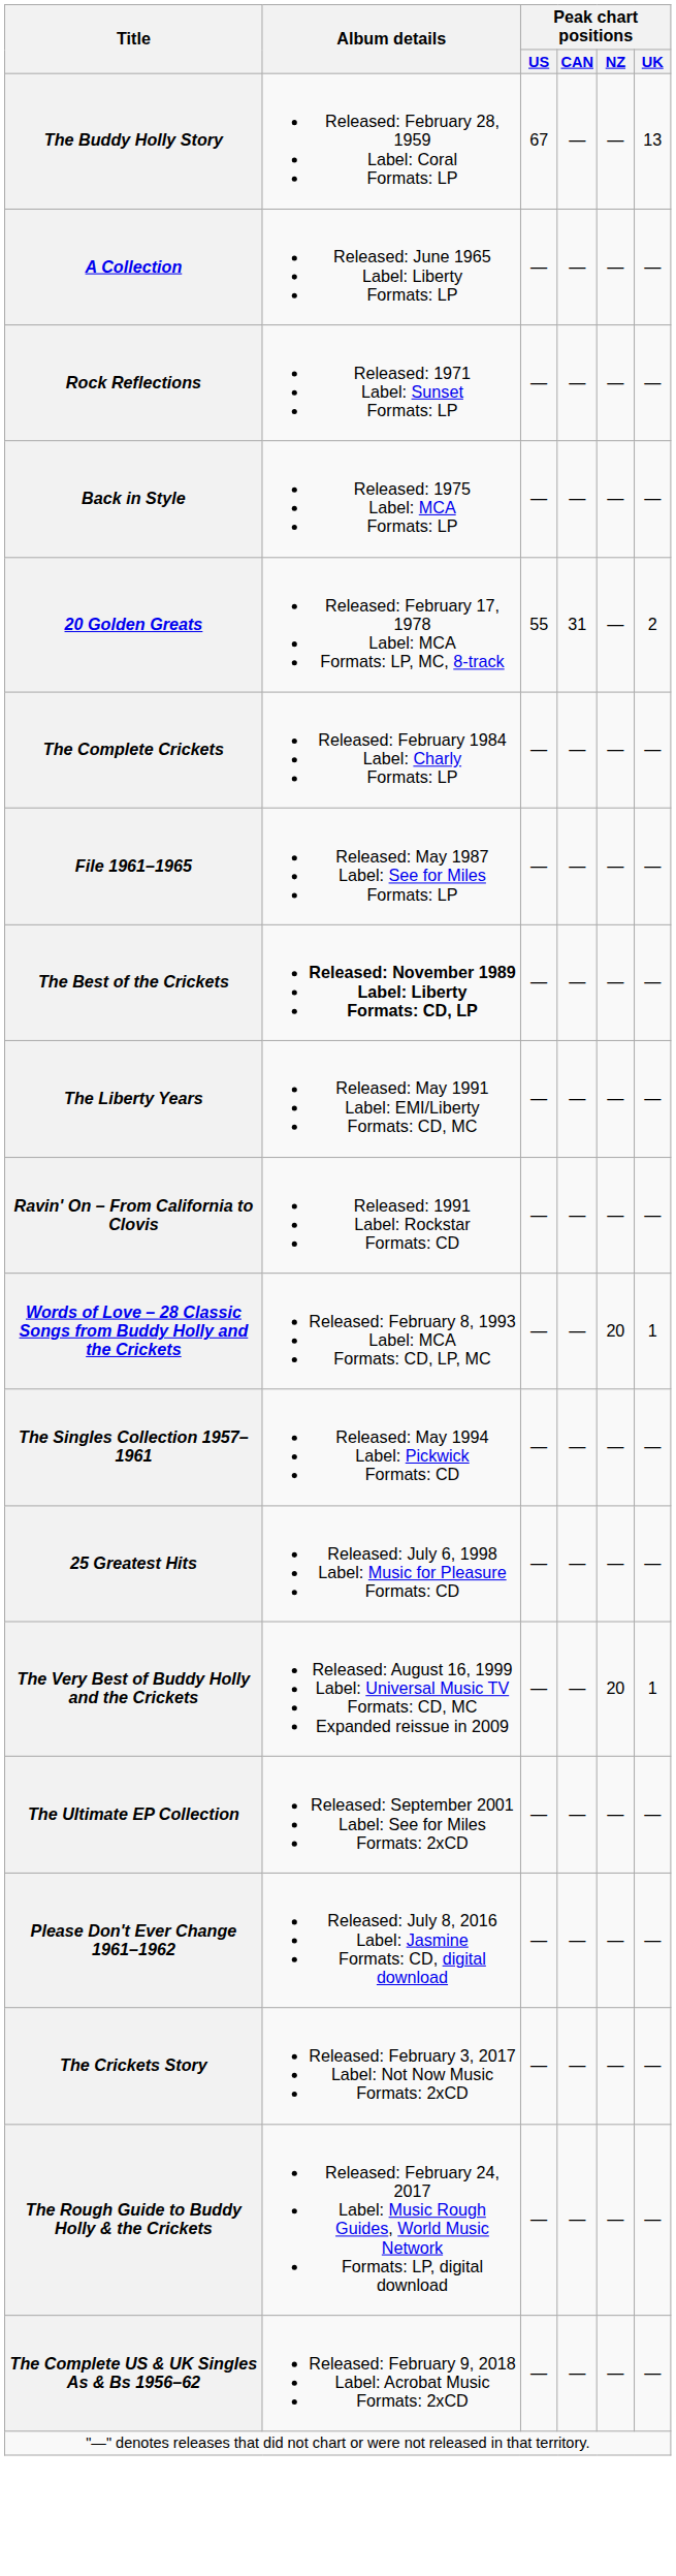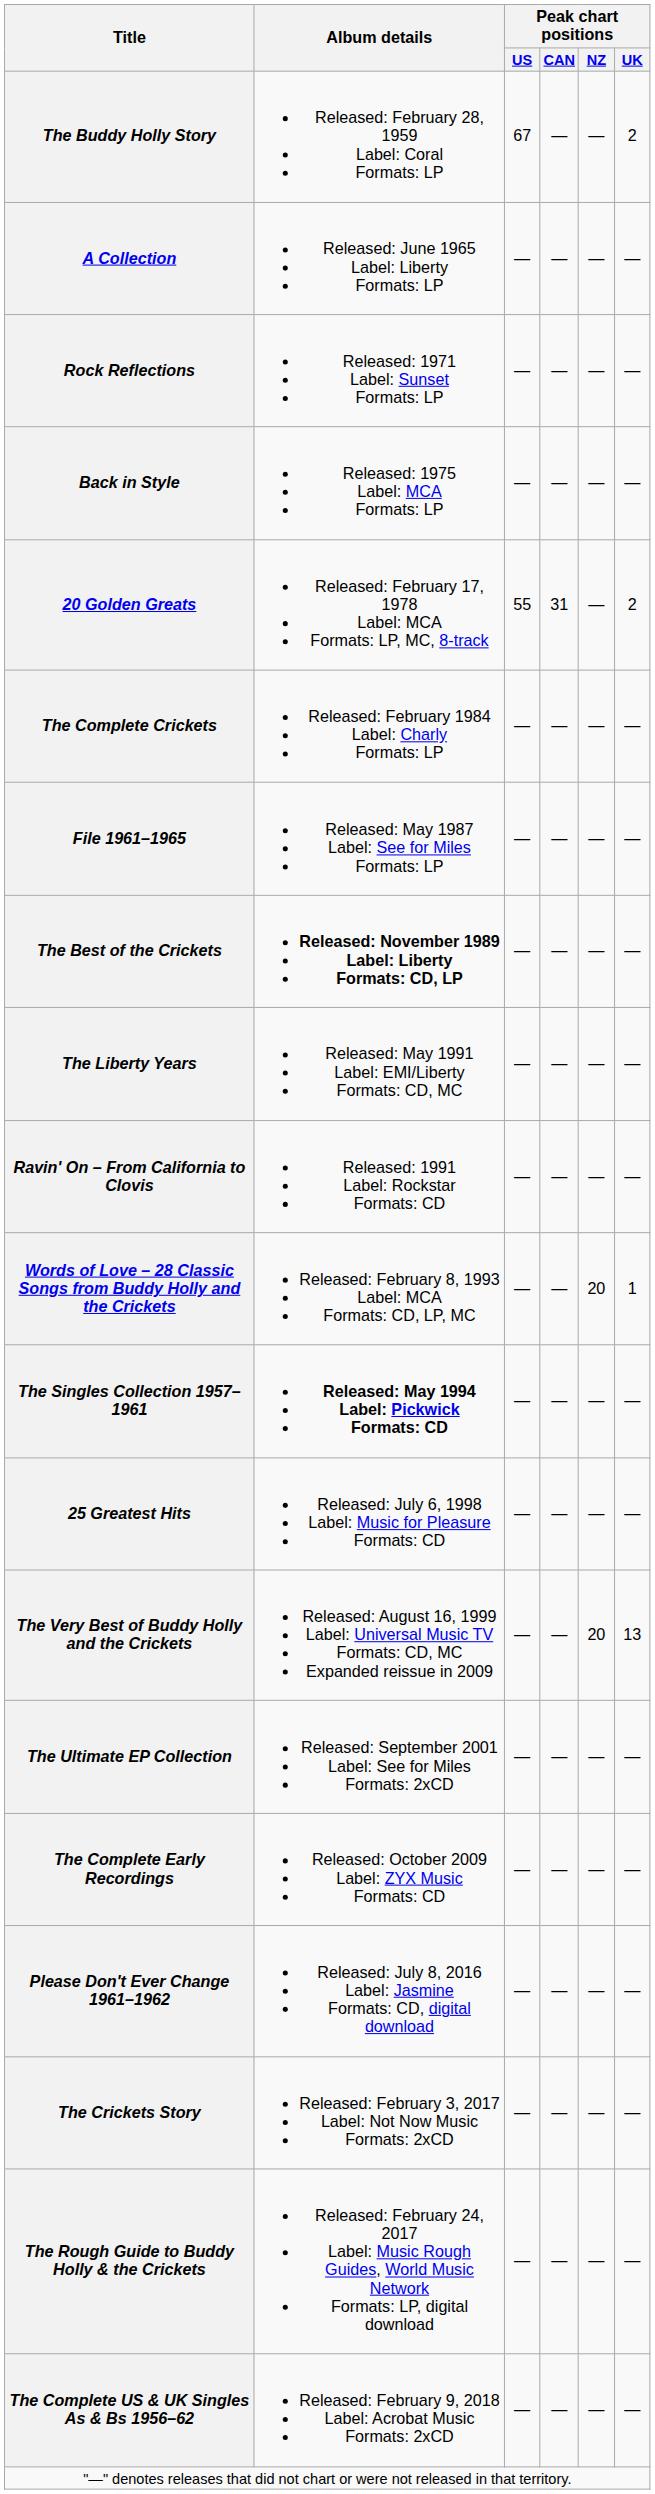 <table class="wikitable plainrowheaders" style="text-align:center;">
 <tr>
 <th rowspan="2" scope="col" style="width:15em;">Title</th>
 <th rowspan="2" scope="col" style="width:15em;">Album details</th>
 <th colspan="4">Peak chart positions</th>
 </tr>
 <tr>
 <th scope="col" style="width:2em;font-size:90%;"><a href='#'>US</a><br></th>
 <th scope="col" style="width:2em;font-size:90%;"><a href='#'>CAN</a><br></th>
 <th scope="col" style="width:2em;font-size:90%;"><a href='#'>NZ</a><br></th>
 <th scope="col" style="width:2em;font-size:90%;"><a href='#'>UK</a><br></th>
 </tr>
 <tr>
 <th scope="row"><em>The Buddy Holly Story</em></th>
 <td><br><ul><li>Released: February 28, 1959</li><li>Label: Coral</li><li>Formats: LP</li></ul></td>
 <td>67</td>
 <td>—</td>
 <td>—</td>
-<td>13</td>
+<td>2</td>
 </tr>
 <tr>
 <th scope="row"><em><a href='#'>A Collection</a></em></th>
 <td><br><ul><li>Released: June 1965</li><li>Label: Liberty</li><li>Formats: LP</li></ul></td>
 <td>—</td>
 <td>—</td>
 <td>—</td>
 <td>—</td>
 </tr>
 <tr>
 <th scope="row"><em>Rock Reflections</em></th>
 <td><br><ul><li>Released: 1971</li><li>Label: <a href='#'>Sunset</a></li><li>Formats: LP</li></ul></td>
 <td>—</td>
 <td>—</td>
 <td>—</td>
 <td>—</td>
 </tr>
 <tr>
 <th scope="row"><em>Back in Style</em></th>
 <td><br><ul><li>Released: 1975</li><li>Label: <a href='#'>MCA</a></li><li>Formats: LP</li></ul></td>
 <td>—</td>
 <td>—</td>
 <td>—</td>
 <td>—</td>
 </tr>
 <tr>
 <th scope="row"><em><a href='#'>20 Golden Greats</a></em></th>
 <td><br><ul><li>Released: February 17, 1978</li><li>Label: MCA</li><li>Formats: LP, MC, <a href='#'>8-track</a></li></ul></td>
 <td>55</td>
 <td>31</td>
 <td>—</td>
 <td>2</td>
 </tr>
 <tr>
 <th scope="row"><em>The Complete Crickets</em></th>
 <td><br><ul><li>Released: February 1984</li><li>Label: <a href='#'>Charly</a></li><li>Formats: LP</li></ul></td>
 <td>—</td>
 <td>—</td>
 <td>—</td>
 <td>—</td>
 </tr>
 <tr>
 <th scope="row"><em>File 1961–1965</em></th>
 <td><br><ul><li>Released: May 1987</li><li>Label: <a href='#'>See for Miles</a></li><li>Formats: LP</li></ul></td>
 <td>—</td>
 <td>—</td>
 <td>—</td>
 <td>—</td>
 </tr>
 <tr>
 <th scope="row"><em>The Best of the Crickets</em></th>
 <td><strong><br><ul><li>Released: November 1989</li><li>Label: Liberty</li><li>Formats: CD, LP</li></ul></strong></td>
 <td>—</td>
 <td>—</td>
 <td>—</td>
 <td>—</td>
 </tr>
 <tr>
 <th scope="row"><em>The Liberty Years</em></th>
 <td><br><ul><li>Released: May 1991</li><li>Label: EMI/Liberty</li><li>Formats: CD, MC</li></ul></td>
 <td>—</td>
 <td>—</td>
 <td>—</td>
 <td>—</td>
 </tr>
 <tr>
 <th scope="row"><em>Ravin' On – From California to Clovis</em></th>
 <td><br><ul><li>Released: 1991</li><li>Label: Rockstar</li><li>Formats: CD</li></ul></td>
 <td>—</td>
 <td>—</td>
 <td>—</td>
 <td>—</td>
 </tr>
 <tr>
 <th scope="row"><em><a href='#'>Words of Love – 28 Classic Songs from Buddy Holly and the Crickets</a></em></th>
 <td><br><ul><li>Released: February 8, 1993</li><li>Label: MCA</li><li>Formats: CD, LP, MC</li></ul></td>
 <td>—</td>
 <td>—</td>
 <td>20</td>
 <td>1</td>
 </tr>
 <tr>
 <th scope="row"><em>The Singles Collection 1957–1961</em></th>
-<td><br><ul><li>Released: May 1994</li><li>Label: <a href='#'>Pickwick</a></li><li>Formats: CD</li></ul></td>
+<td><strong><br><ul><li>Released: May 1994</li><li>Label: <a href='#'>Pickwick</a></li><li>Formats: CD</li></ul></strong></td>
 <td>—</td>
 <td>—</td>
 <td>—</td>
 <td>—</td>
 </tr>
 <tr>
 <th scope="row"><em>25 Greatest Hits</em></th>
 <td><br><ul><li>Released: July 6, 1998</li><li>Label: <a href='#'>Music for Pleasure</a></li><li>Formats: CD</li></ul></td>
 <td>—</td>
 <td>—</td>
 <td>—</td>
 <td>—</td>
 </tr>
 <tr>
 <th scope="row"><em>The Very Best of Buddy Holly and the Crickets</em></th>
 <td><br><ul><li>Released: August 16, 1999</li><li>Label: <a href='#'>Universal Music TV</a></li><li>Formats: CD, MC</li><li>Expanded reissue in 2009</li></ul></td>
 <td>—</td>
 <td>—</td>
 <td>20</td>
-<td>1</td>
+<td>13</td>
 </tr>
 <tr>
 <th scope="row"><em>The Ultimate EP Collection</em></th>
 <td><br><ul><li>Released: September 2001</li><li>Label: See for Miles</li><li>Formats: 2xCD</li></ul></td>
+<td>—</td>
+<td>—</td>
+<td>—</td>
+<td>—</td>
+</tr>
+<tr>
+<th scope="row"><em>The Complete Early Recordings</em></th>
+<td><br><ul><li>Released: October 2009</li><li>Label: <a href='#'>ZYX Music</a></li><li>Formats: CD</li></ul></td>
 <td>—</td>
 <td>—</td>
 <td>—</td>
 <td>—</td>
 </tr>
 <tr>
 <th scope="row"><em>Please Don't Ever Change 1961–1962</em></th>
 <td><br><ul><li>Released: July 8, 2016</li><li>Label: <a href='#'>Jasmine</a></li><li>Formats: CD, <a href='#'>digital download</a></li></ul></td>
 <td>—</td>
 <td>—</td>
 <td>—</td>
 <td>—</td>
 </tr>
 <tr>
 <th scope="row"><em>The Crickets Story</em></th>
 <td><br><ul><li>Released: February 3, 2017</li><li>Label: Not Now Music</li><li>Formats: 2xCD</li></ul></td>
 <td>—</td>
 <td>—</td>
 <td>—</td>
 <td>—</td>
 </tr>
 <tr>
 <th scope="row"><em>The Rough Guide to Buddy Holly & the Crickets</em></th>
 <td><br><ul><li>Released: February 24, 2017</li><li>Label: <a href='#'>Music Rough Guides</a>, <a href='#'>World Music Network</a></li><li>Formats: LP, digital download</li></ul></td>
 <td>—</td>
 <td>—</td>
 <td>—</td>
 <td>—</td>
 </tr>
 <tr>
 <th scope="row"><em>The Complete US & UK Singles As & Bs 1956–62</em></th>
 <td><br><ul><li>Released: February 9, 2018</li><li>Label: Acrobat Music</li><li>Formats: 2xCD</li></ul></td>
 <td>—</td>
 <td>—</td>
 <td>—</td>
 <td>—</td>
 </tr>
 <tr>
 <td colspan="6" style="font-size:90%">"—" denotes releases that did not chart or were not released in that territory.</td>
 </tr>
 </table>
